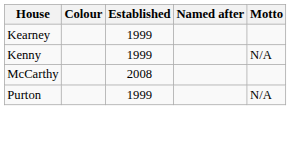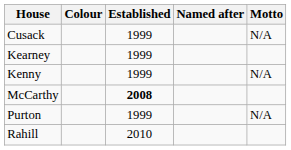 <table class="wikitable">
 <tr>
 <th>House</th>
 <th>Colour</th>
 <th>Established</th>
 <th>Named after</th>
 <th>Motto</th>
+</tr>
+<tr>
+<td>Cusack</td>
+<td align=center></td>
+<td align="center">1999</td>
+<td></td>
+<td>N/A</td>
 </tr>
 <tr>
 <td>Kearney</td>
 <td align=center></td>
 <td align=center>1999</td>
 <td></td>
 <td></td>
 </tr>
 <tr>
 <td>Kenny</td>
 <td align=center></td>
 <td align=center>1999</td>
 <td></td>
 <td>N/A</td>
 </tr>
 <tr>
 <td>McCarthy</td>
 <td align=center></td>
-<td align=center>2008</td>
+<td align=center><strong>2008</strong></td>
 <td></td>
 <td></td>
 </tr>
 <tr>
 <td>Purton</td>
 <td align=center></td>
 <td align=center>1999</td>
 <td></td>
 <td>N/A</td>
 </tr>
+<tr>
+<td>Rahill</td>
+<td align=center></td>
+<td align=center>2010</td>
+<td></td>
+<td></td>
+</tr>
 </table>
